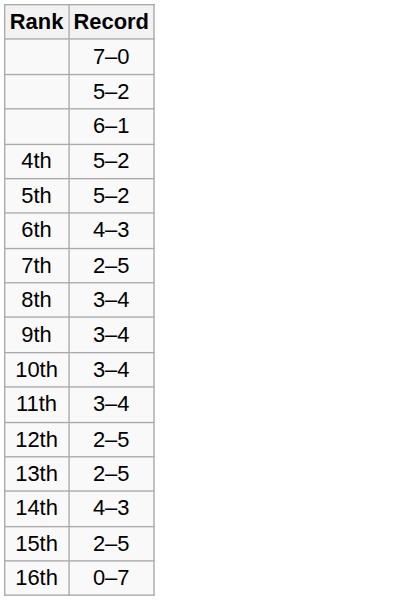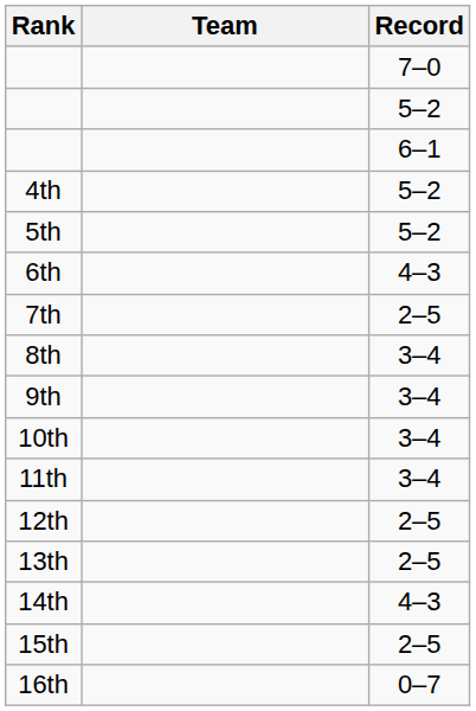 <table class=wikitable style="text-align:center;">
 <tr>
 <th>Rank</th>
+<th width=170>Team</th>
 <th>Record</th>
 </tr>
 <tr>
 <td></td>
+<td align=left></td>
 <td align=center>7–0</td>
 </tr>
 <tr>
 <td></td>
+<td align=left></td>
 <td align=center>5–2</td>
 </tr>
 <tr>
 <td></td>
+<td align=left></td>
 <td align=center>6–1</td>
 </tr>
 <tr>
 <td>4th</td>
+<td align=left></td>
 <td align=center>5–2</td>
 </tr>
 <tr>
 <td>5th</td>
+<td align=left></td>
 <td align=center>5–2</td>
 </tr>
 <tr>
 <td>6th</td>
+<td align=left></td>
 <td align=center>4–3</td>
 </tr>
 <tr>
 <td>7th</td>
+<td align=left></td>
 <td align=center>2–5</td>
 </tr>
 <tr>
 <td>8th</td>
+<td align=left></td>
 <td align=center>3–4</td>
 </tr>
 <tr>
 <td>9th</td>
+<td align=left></td>
 <td align=center>3–4</td>
 </tr>
 <tr>
 <td>10th</td>
+<td align=left></td>
 <td align=center>3–4</td>
 </tr>
 <tr>
 <td>11th</td>
+<td align=left></td>
 <td align=center>3–4</td>
 </tr>
 <tr>
 <td>12th</td>
+<td align=left></td>
 <td align=center>2–5</td>
 </tr>
 <tr>
 <td>13th</td>
+<td align=left></td>
 <td align=center>2–5</td>
 </tr>
 <tr>
 <td>14th</td>
+<td align=left></td>
 <td align=center>4–3</td>
 </tr>
 <tr>
 <td>15th</td>
+<td align=left></td>
 <td align=center>2–5</td>
 </tr>
 <tr>
 <td>16th</td>
+<td align=left></td>
 <td align=center>0–7</td>
 </tr>
 </table>
